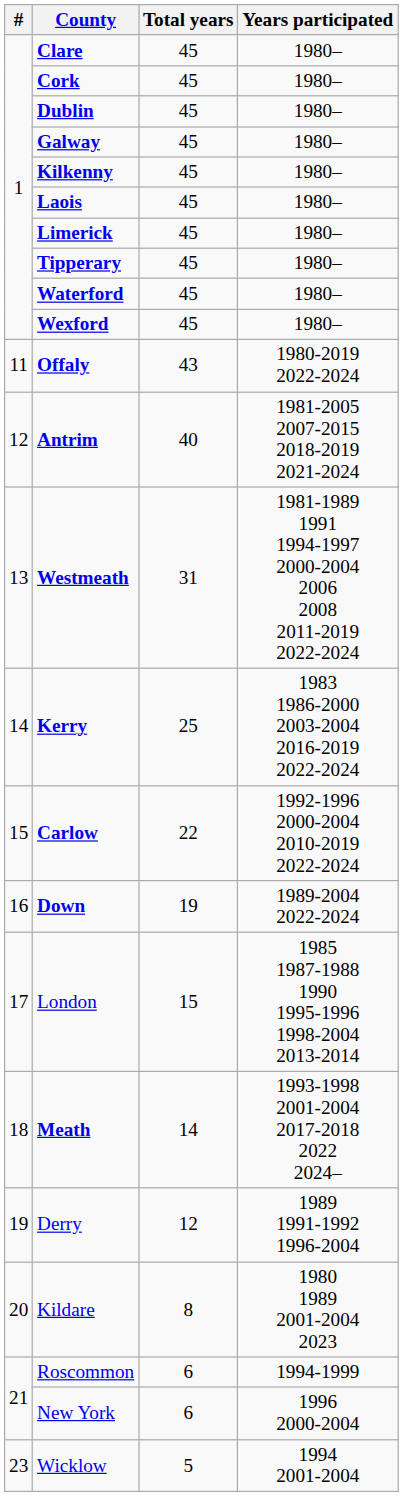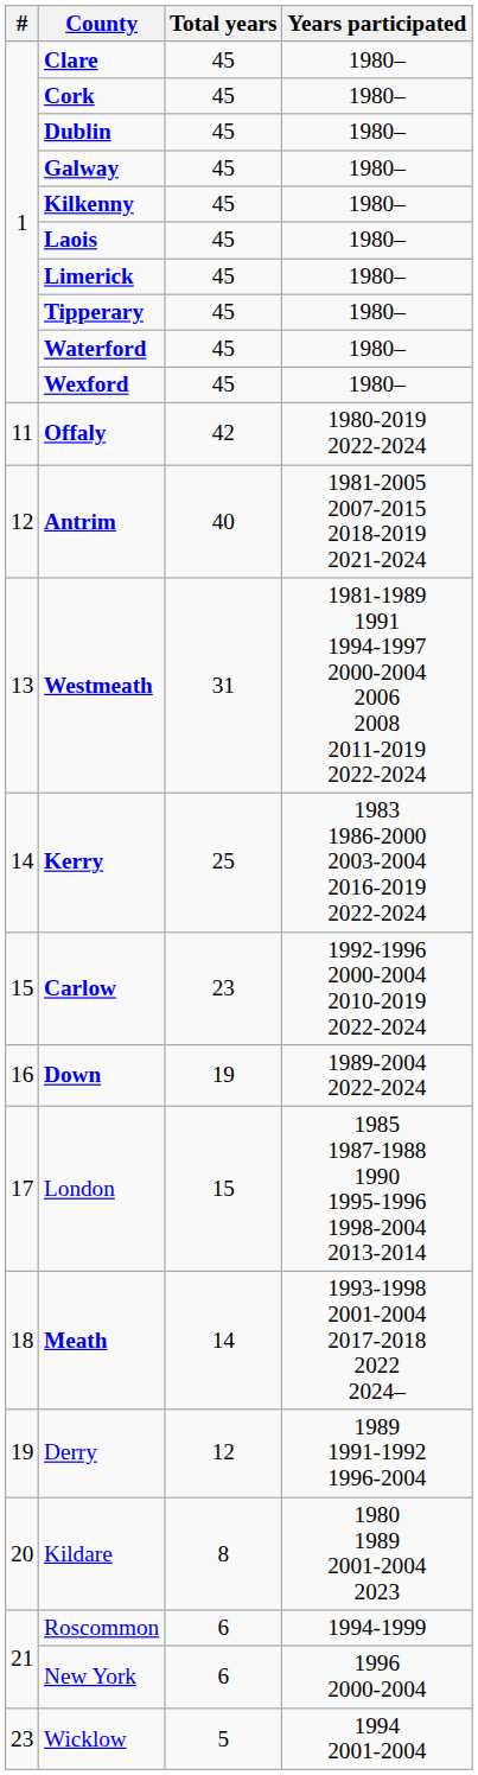 <table class="wikitable sortable" style="text-align:center;">
 <tr>
 <th>#</th>
 <th><a href='#'>County</a></th>
 <th>Total years</th>
 <th>Years participated</th>
 </tr>
 <tr>
 <td rowspan="10">1</td>
 <td align="left"> <a href='#'><strong>Clare</strong></a></td>
 <td>45</td>
 <td>1980–</td>
 </tr>
 <tr>
 <td align="left"> <a href='#'><strong>Cork</strong></a></td>
 <td>45</td>
 <td>1980–</td>
 </tr>
 <tr>
 <td align="left"> <a href='#'><strong>Dublin</strong></a></td>
 <td>45</td>
 <td>1980–</td>
 </tr>
 <tr>
 <td align="left"> <a href='#'><strong>Galway</strong></a></td>
 <td>45</td>
 <td>1980–</td>
 </tr>
 <tr>
 <td align="left"> <a href='#'><strong>Kilkenny</strong></a></td>
 <td>45</td>
 <td>1980–</td>
 </tr>
 <tr>
 <td align="left"> <a href='#'><strong>Laois</strong></a></td>
 <td>45</td>
 <td>1980–</td>
 </tr>
 <tr>
 <td align="left"> <a href='#'><strong>Limerick</strong></a></td>
 <td>45</td>
 <td>1980–</td>
 </tr>
 <tr>
 <td align="left"> <a href='#'><strong>Tipperary</strong></a></td>
 <td>45</td>
 <td>1980–</td>
 </tr>
 <tr>
 <td align="left"> <strong><a href='#'>Waterford</a></strong></td>
 <td>45</td>
 <td>1980–</td>
 </tr>
 <tr>
 <td align="left"> <a href='#'><strong>Wexford</strong></a></td>
 <td>45</td>
 <td>1980–</td>
 </tr>
 <tr>
 <td>11</td>
 <td align="left"> <a href='#'><strong>Offaly</strong></a></td>
-<td>43</td>
+<td>42</td>
 <td>1980-2019<br>2022-2024</td>
 </tr>
 <tr>
 <td>12</td>
 <td align="left"> <a href='#'><strong>Antrim</strong></a></td>
 <td>40</td>
 <td>1981-2005<br>2007-2015<br>2018-2019<br>2021-2024</td>
 </tr>
 <tr>
 <td>13</td>
 <td align="left"> <a href='#'><strong>Westmeath</strong></a></td>
 <td>31</td>
 <td>1981-1989<br>1991<br>1994-1997<br>2000-2004<br>2006<br>2008<br>2011-2019<br>2022-2024</td>
 </tr>
 <tr>
 <td>14</td>
 <td align="left"> <a href='#'><strong>Kerry</strong></a></td>
 <td>25</td>
 <td>1983<br>1986-2000<br>2003-2004<br>2016-2019<br>2022-2024</td>
 </tr>
 <tr>
 <td>15</td>
 <td align="left"> <a href='#'><strong>Carlow</strong></a></td>
-<td>22</td>
+<td>23</td>
 <td>1992-1996<br>2000-2004<br>2010-2019<br>2022-2024</td>
 </tr>
 <tr>
 <td>16</td>
 <td align="left"> <a href='#'><strong>Down</strong></a></td>
 <td>19</td>
 <td>1989-2004<br>2022-2024</td>
 </tr>
 <tr>
 <td>17</td>
 <td align="left"> <a href='#'>London</a></td>
 <td>15</td>
 <td>1985<br>1987-1988<br>1990<br>1995-1996<br>1998-2004<br>2013-2014</td>
 </tr>
 <tr>
 <td>18</td>
 <td align="left"><strong> <a href='#'>Meath</a></strong></td>
 <td>14</td>
 <td>1993-1998<br>2001-2004<br>2017-2018<br>2022<br>2024–</td>
 </tr>
 <tr>
 <td>19</td>
 <td align="left"> <a href='#'>Derry</a></td>
 <td>12</td>
 <td>1989<br>1991-1992<br>1996-2004</td>
 </tr>
 <tr>
 <td>20</td>
 <td align="left"> <a href='#'>Kildare</a></td>
 <td>8</td>
 <td>1980<br>1989<br>2001-2004<br>2023</td>
 </tr>
 <tr>
 <td rowspan="2">21</td>
 <td align="left"> <a href='#'>Roscommon</a></td>
 <td>6</td>
 <td>1994-1999</td>
 </tr>
 <tr>
 <td align="left"> <a href='#'>New York</a></td>
 <td>6</td>
 <td>1996<br>2000-2004</td>
 </tr>
 <tr>
 <td>23</td>
 <td align="left"> <a href='#'>Wicklow</a></td>
 <td>5</td>
 <td>1994<br>2001-2004</td>
 </tr>
 </table>
